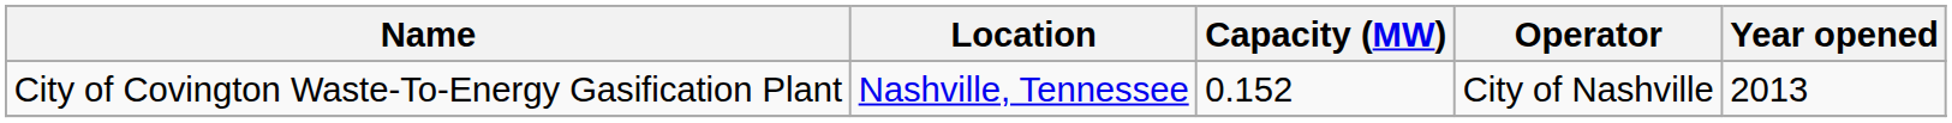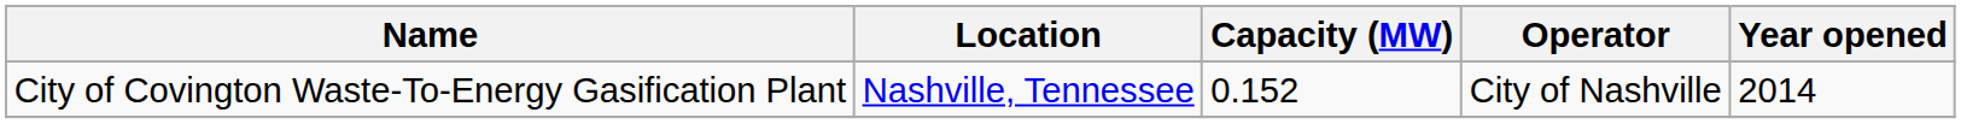 <table class="wikitable sortable" style="font-size:95%;">
 <tr>
 <th>Name</th>
 <th>Location</th>
 <th>Capacity (<a href='#'>MW</a>)</th>
 <th>Operator</th>
 <th>Year opened</th>
 </tr>
 <tr>
 <td>City of Covington Waste-To-Energy Gasification Plant</td>
 <td><a href='#'>Nashville, Tennessee</a></td>
 <td>0.152</td>
 <td>City of Nashville</td>
-<td>2013</td>
+<td>2014</td>
 </tr>
 <tr>
 </tr>
 </table>
